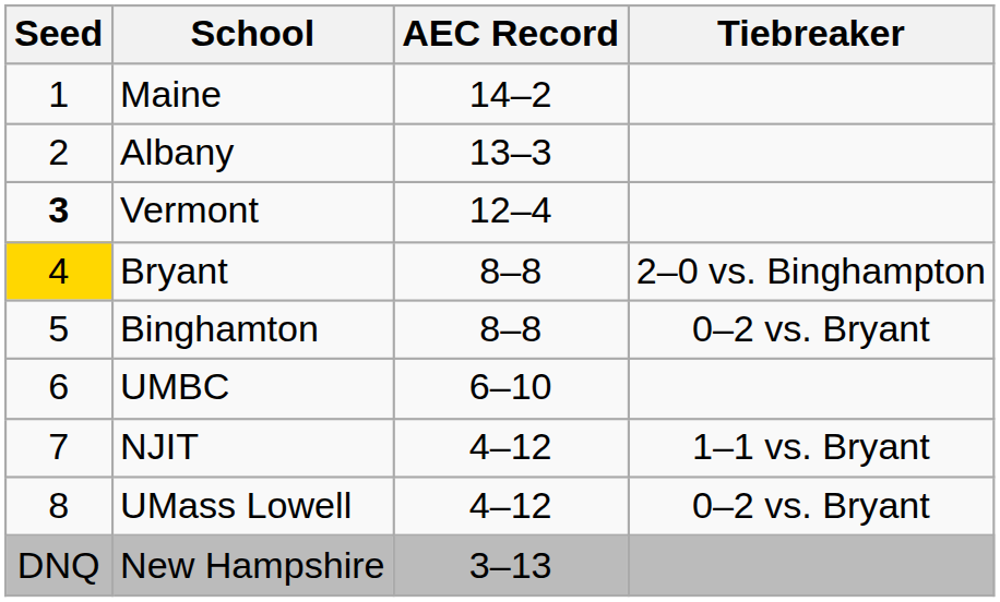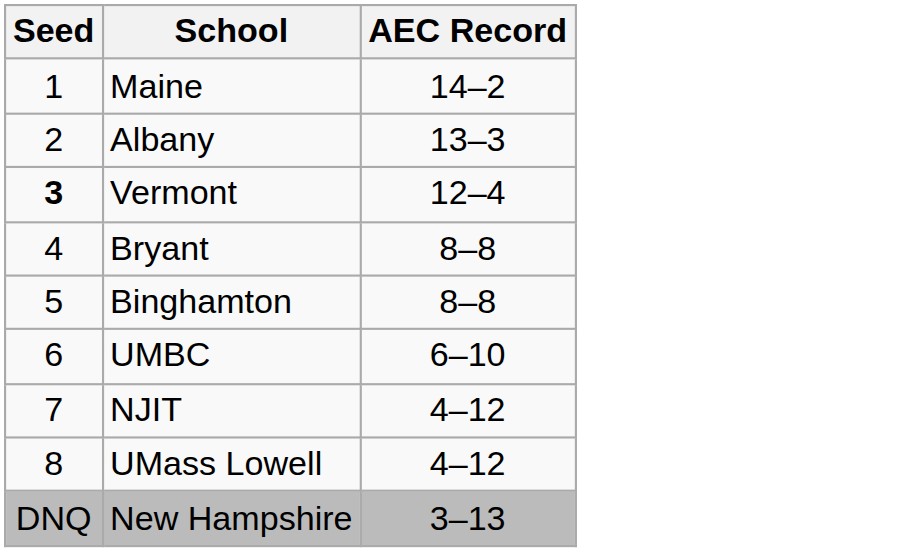 <table class="wikitable" style="text-align:center">
 <tr>
 <th>Seed</th>
 <th>School</th>
 <th>AEC Record</th>
-<th>Tiebreaker</th>
 </tr>
 <tr>
 <td>1</td>
 <td align="left">Maine</td>
 <td>14–2</td>
-<td></td>
 </tr>
 <tr>
 <td>2</td>
 <td align="left">Albany</td>
 <td>13–3</td>
-<td></td>
 </tr>
 <tr>
 <td><strong>3</strong></td>
 <td align="left">Vermont</td>
 <td>12–4</td>
-<td></td>
 </tr>
 <tr>
-<td style="background: gold;">4</td>
+<td>4</td>
 <td align="left">Bryant</td>
 <td>8–8</td>
-<td>2–0 vs. Binghampton</td>
 </tr>
 <tr>
 <td>5</td>
 <td align="left">Binghamton</td>
 <td>8–8</td>
-<td>0–2 vs. Bryant</td>
 </tr>
 <tr>
 <td>6</td>
 <td align="left">UMBC</td>
 <td>6–10</td>
-<td></td>
 </tr>
 <tr>
 <td>7</td>
 <td align="left">NJIT</td>
 <td>4–12</td>
-<td>1–1 vs. Bryant</td>
 </tr>
 <tr>
 <td>8</td>
 <td align="left">UMass Lowell</td>
 <td>4–12</td>
-<td>0–2 vs. Bryant</td>
 </tr>
 <tr bgcolor=#bbbbbb>
 <td>DNQ</td>
 <td align="left">New Hampshire</td>
 <td>3–13</td>
-<td></td>
 </tr>
 </table>
